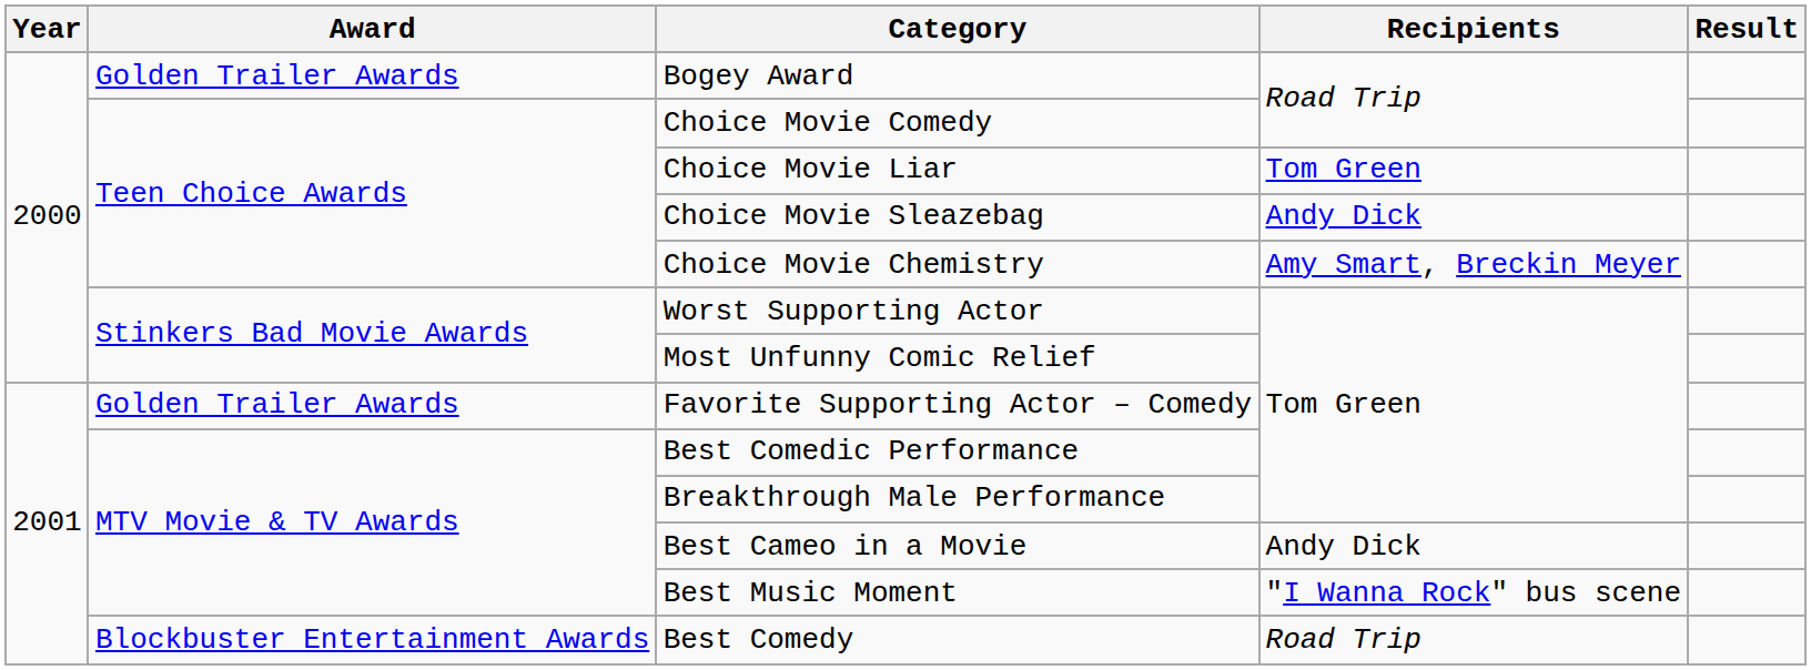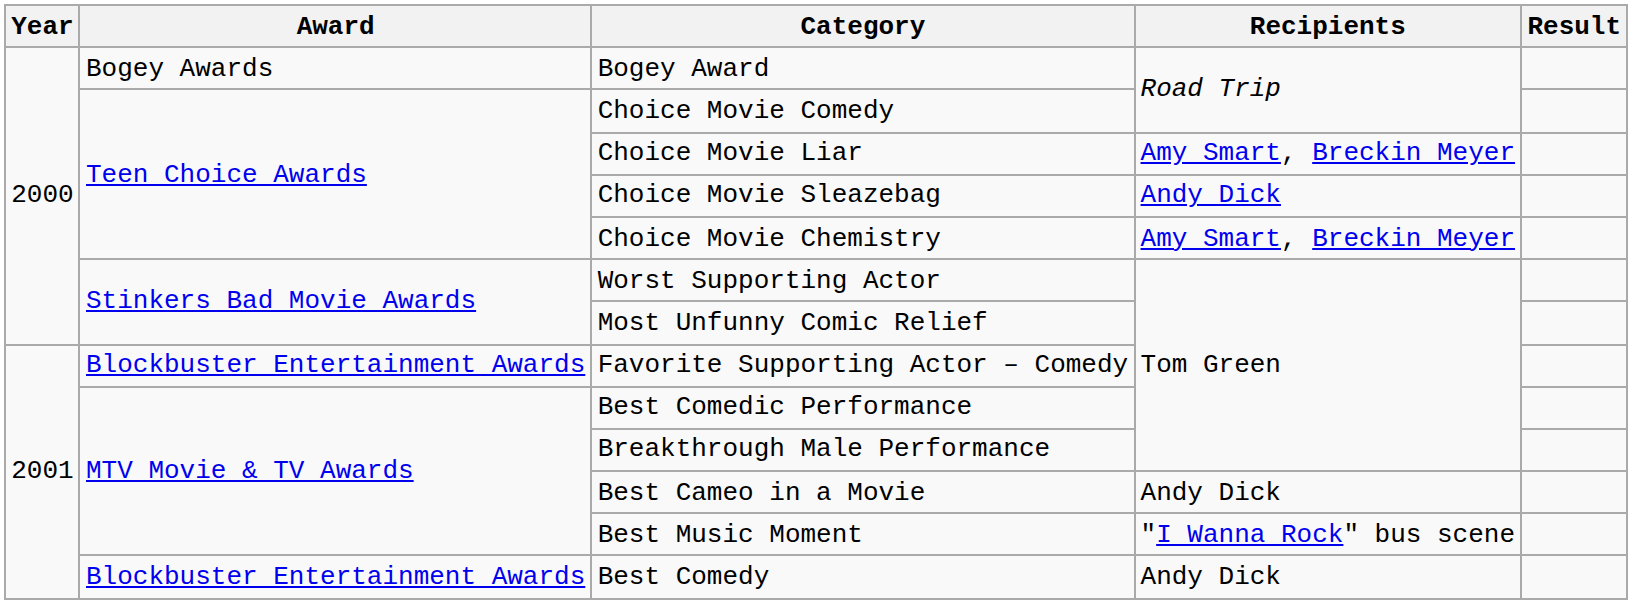 <table class="wikitable">
 <tr>
 <th>Year</th>
 <th>Award</th>
 <th>Category</th>
 <th>Recipients</th>
 <th>Result</th>
 </tr>
 <tr>
 <td rowspan="7">2000</td>
-<td><a href='#'>Golden Trailer Awards</a></td>
+<td>Bogey Awards</td>
 <td>Bogey Award</td>
 <td rowspan="2"><em>Road Trip</em></td>
 <td></td>
 </tr>
 <tr>
 <td rowspan="4"><a href='#'>Teen Choice Awards</a></td>
 <td>Choice Movie Comedy</td>
 <td></td>
 </tr>
 <tr>
 <td>Choice Movie Liar</td>
-<td><a href='#'>Tom Green</a></td>
+<td><a href='#'>Amy Smart</a>, <a href='#'>Breckin Meyer</a></td>
 <td></td>
 </tr>
 <tr>
 <td>Choice Movie Sleazebag</td>
 <td><a href='#'>Andy Dick</a></td>
 <td></td>
 </tr>
 <tr>
 <td>Choice Movie Chemistry</td>
 <td><a href='#'>Amy Smart</a>, <a href='#'>Breckin Meyer</a></td>
 <td></td>
 </tr>
 <tr>
 <td rowspan="2"><a href='#'>Stinkers Bad Movie Awards</a></td>
 <td>Worst Supporting Actor</td>
 <td rowspan="5">Tom Green</td>
 <td></td>
 </tr>
 <tr>
 <td>Most Unfunny Comic Relief</td>
 <td></td>
 </tr>
 <tr>
 <td rowspan="6">2001</td>
-<td><a href='#'>Golden Trailer Awards</a></td>
+<td><a href='#'>Blockbuster Entertainment Awards</a></td>
 <td>Favorite Supporting Actor – Comedy</td>
 <td></td>
 </tr>
 <tr>
 <td rowspan="4"><a href='#'>MTV Movie & TV Awards</a></td>
 <td>Best Comedic Performance</td>
 <td></td>
 </tr>
 <tr>
 <td>Breakthrough Male Performance</td>
 <td></td>
 </tr>
 <tr>
 <td>Best Cameo in a Movie</td>
 <td>Andy Dick</td>
 <td></td>
 </tr>
 <tr>
 <td>Best Music Moment</td>
 <td>"<a href='#'>I Wanna Rock</a>" bus scene</td>
 <td></td>
 </tr>
 <tr>
 <td><a href='#'>Blockbuster Entertainment Awards</a></td>
 <td>Best Comedy</td>
-<td><em>Road Trip</em></td>
+<td>Andy Dick</td>
 <td></td>
 </tr>
 </table>
